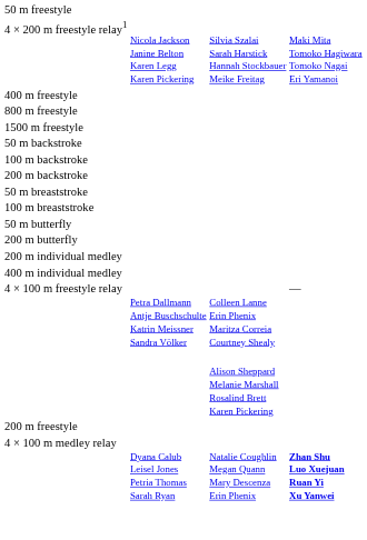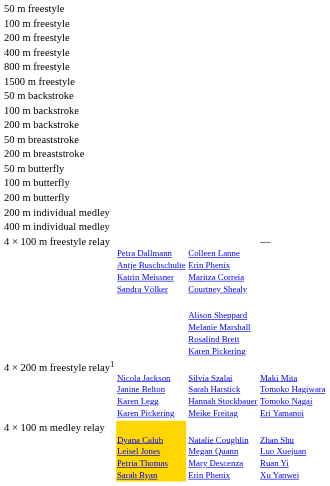 <table>
 <tr valign="top">
 <td>50 m freestyle</td>
 <td></td>
 <td></td>
 <td></td>
 </tr>
 <tr valign="top">
-<td>4 × 200 m freestyle relay<sup>1</sup></td>
-<td><br><small><a href='#'>Nicola Jackson</a><br><a href='#'>Janine Belton</a><br><a href='#'>Karen Legg</a><br><a href='#'>Karen Pickering</a></small></td>
-<td><br><small><a href='#'>Silvia Szalai</a><br><a href='#'>Sarah Harstick</a><br><a href='#'>Hannah Stockbauer</a><br><a href='#'>Meike Freitag</a></small></td>
-<td><br><small><a href='#'>Maki Mita</a><br><a href='#'>Tomoko Hagiwara</a><br><a href='#'>Tomoko Nagai</a><br><a href='#'>Eri Yamanoi</a></small></td>
+<td>100 m freestyle</td>
+<td></td>
+<td></td>
+<td></td>
+</tr>
+<tr valign="top">
+<td>200 m freestyle</td>
+<td></td>
+<td></td>
+<td></td>
 </tr>
 <tr valign="top">
 <td>400 m freestyle</td>
 <td></td>
 <td></td>
 <td></td>
 </tr>
 <tr valign="top">
 <td>800 m freestyle</td>
 <td></td>
 <td></td>
 <td></td>
 </tr>
 <tr valign="top">
 <td>1500 m freestyle</td>
 <td></td>
 <td></td>
 <td></td>
 </tr>
 <tr valign="top">
 <td>50 m backstroke</td>
 <td></td>
 <td></td>
 <td></td>
 </tr>
 <tr valign="top">
 <td>100 m backstroke</td>
 <td></td>
 <td></td>
 <td></td>
 </tr>
 <tr valign="top">
 <td>200 m backstroke</td>
 <td></td>
 <td></td>
 <td></td>
 </tr>
 <tr valign="top">
 <td>50 m breaststroke</td>
 <td></td>
 <td></td>
 <td></td>
 </tr>
 <tr valign="top">
-<td>100 m breaststroke</td>
+<td>200 m breaststroke</td>
 <td></td>
 <td></td>
 <td></td>
 </tr>
 <tr valign="top">
 <td>50 m butterfly</td>
+<td></td>
+<td></td>
+<td></td>
+</tr>
+<tr valign="top">
+<td>100 m butterfly</td>
 <td></td>
 <td></td>
 <td></td>
 </tr>
 <tr valign="top">
 <td>200 m butterfly</td>
 <td></td>
 <td></td>
 <td></td>
 </tr>
 <tr valign="top">
 <td>200 m individual medley</td>
 <td></td>
 <td></td>
 <td></td>
 </tr>
 <tr valign="top">
 <td>400 m individual medley</td>
 <td></td>
 <td></td>
 <td></td>
 </tr>
 <tr valign="top">
 <td rowspan="2">4 × 100 m freestyle relay</td>
 <td rowspan="2"><br><small><a href='#'>Petra Dallmann</a><br><a href='#'>Antje Buschschulte</a><br><a href='#'>Katrin Meissner</a><br><a href='#'>Sandra Völker</a></small></td>
 <td><br><small><a href='#'>Colleen Lanne</a><br><a href='#'>Erin Phenix</a><br><a href='#'>Maritza Correia</a><br><a href='#'>Courtney Shealy</a> </small></td>
 <td rowspan="2">—</td>
 </tr>
 <tr valign="top">
 <td><br><small><a href='#'>Alison Sheppard</a><br><a href='#'>Melanie Marshall</a><br><a href='#'>Rosalind Brett</a><br><a href='#'>Karen Pickering</a></small></td>
 </tr>
 <tr valign="top">
-<td>200 m freestyle</td>
-<td></td>
-<td></td>
-<td></td>
+<td>4 × 200 m freestyle relay<sup>1</sup></td>
+<td><br><small><a href='#'>Nicola Jackson</a><br><a href='#'>Janine Belton</a><br><a href='#'>Karen Legg</a><br><a href='#'>Karen Pickering</a></small></td>
+<td><br><small><a href='#'>Silvia Szalai</a><br><a href='#'>Sarah Harstick</a><br><a href='#'>Hannah Stockbauer</a><br><a href='#'>Meike Freitag</a></small></td>
+<td><br><small><a href='#'>Maki Mita</a><br><a href='#'>Tomoko Hagiwara</a><br><a href='#'>Tomoko Nagai</a><br><a href='#'>Eri Yamanoi</a></small></td>
 </tr>
 <tr valign="top">
 <td>4 × 100 m medley relay</td>
-<td><br><small><a href='#'>Dyana Calub</a><br><a href='#'>Leisel Jones</a><br><a href='#'>Petria Thomas</a><br><a href='#'>Sarah Ryan</a></small></td>
+<td style="background: gold;"><br><small><a href='#'>Dyana Calub</a><br><a href='#'>Leisel Jones</a><br><a href='#'>Petria Thomas</a><br><a href='#'>Sarah Ryan</a></small></td>
 <td><br><small><a href='#'>Natalie Coughlin</a><br><a href='#'>Megan Quann</a><br><a href='#'>Mary Descenza</a><br><a href='#'>Erin Phenix</a></small></td>
-<td><strong><br><small><a href='#'>Zhan Shu</a><br><a href='#'>Luo Xuejuan</a><br><a href='#'>Ruan Yi</a><br><a href='#'>Xu Yanwei</a></small></strong></td>
+<td><br><small><a href='#'>Zhan Shu</a><br><a href='#'>Luo Xuejuan</a><br><a href='#'>Ruan Yi</a><br><a href='#'>Xu Yanwei</a></small></td>
 </tr>
 </table>
